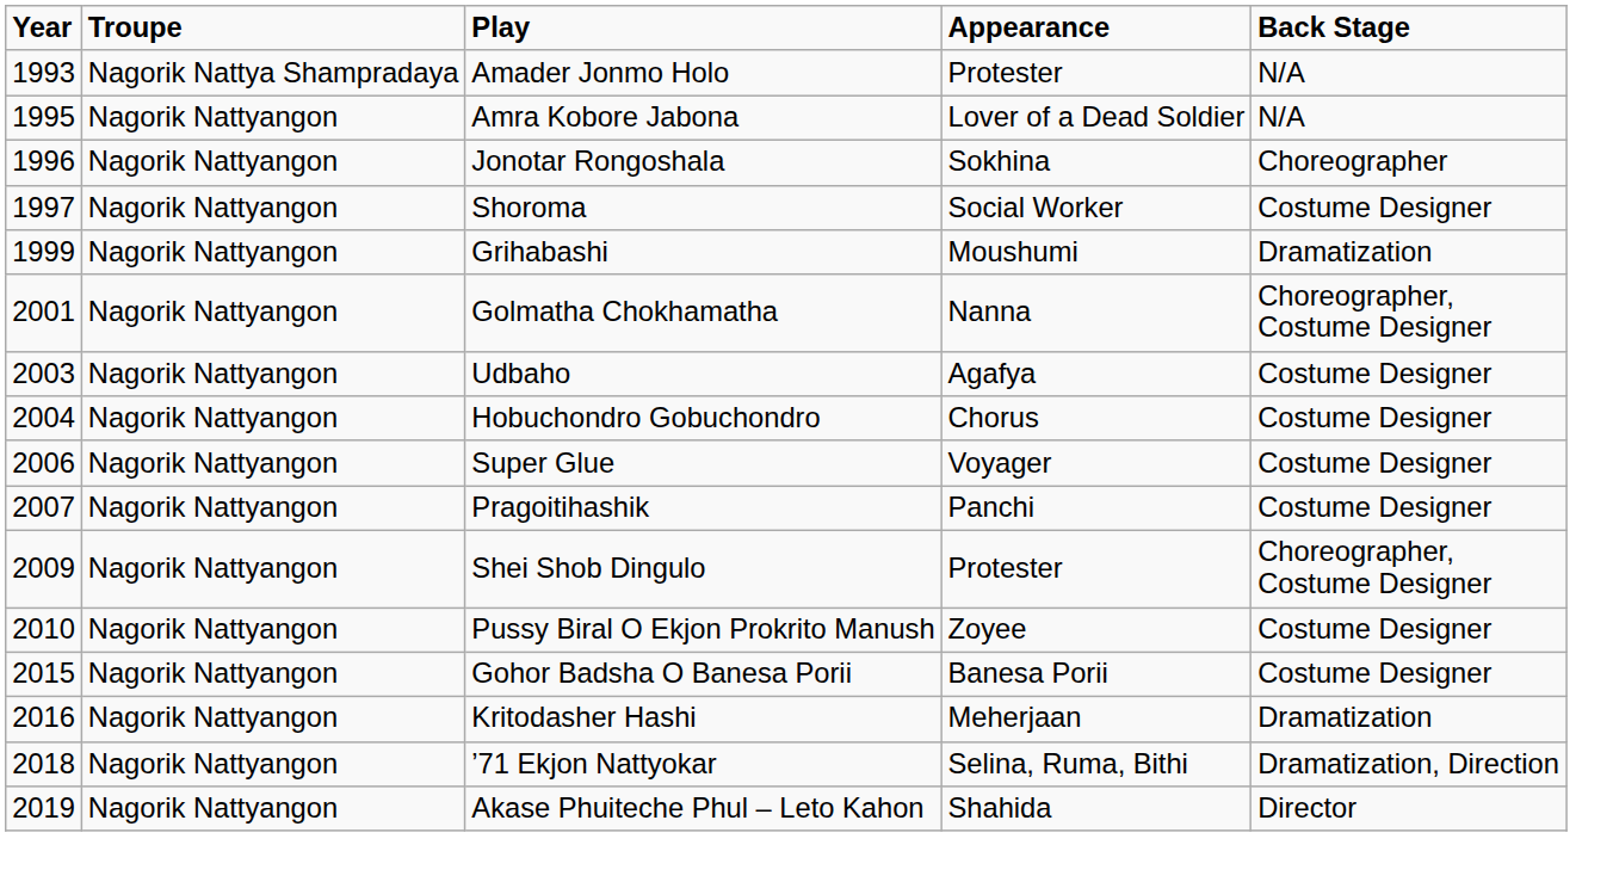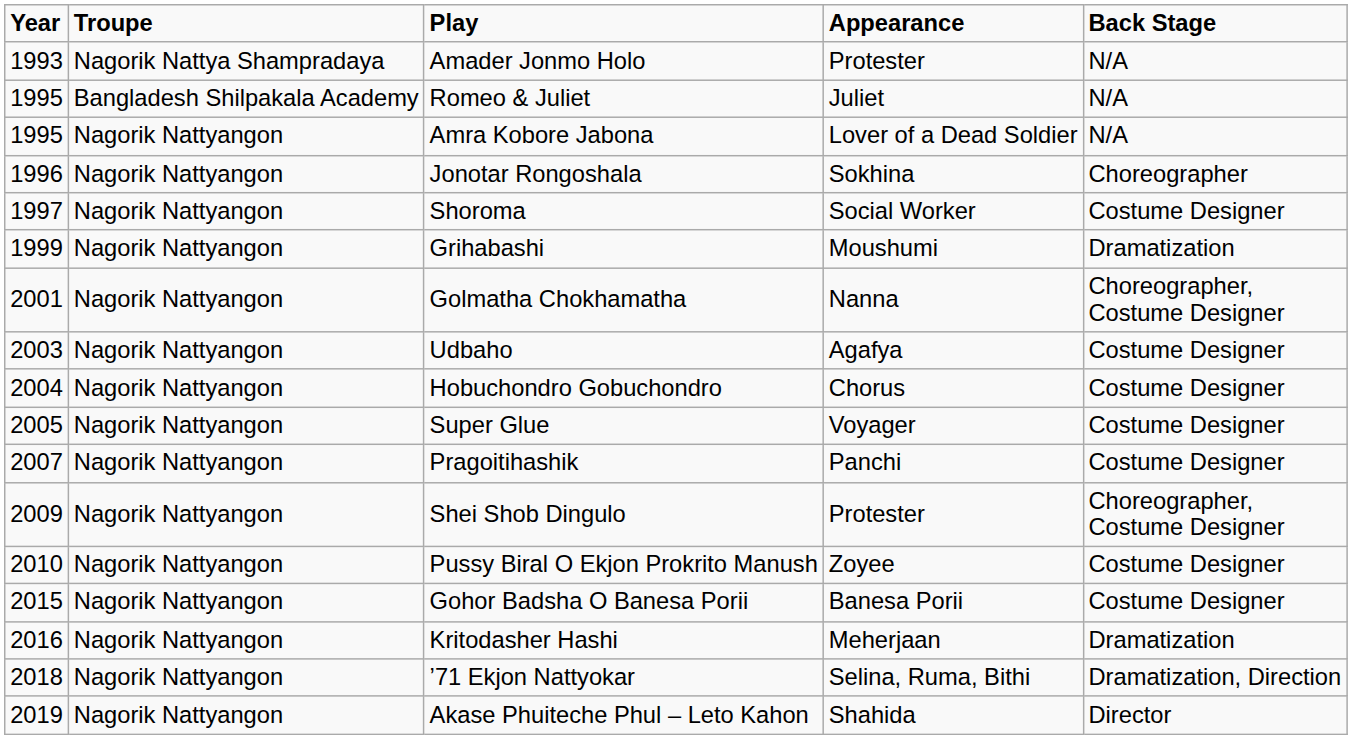 <table class="wikitable">
 <tr>
 <td><strong>Year</strong></td>
 <td><strong>Troupe</strong></td>
 <td><strong>Play</strong></td>
 <td><strong>Appearance</strong></td>
 <td><strong>Back Stage</strong></td>
 </tr>
 <tr>
 <td>1993</td>
 <td>Nagorik Nattya Shampradaya</td>
 <td>Amader Jonmo Holo</td>
 <td>Protester</td>
+<td>N/A</td>
+</tr>
+<tr>
+<td>1995</td>
+<td>Bangladesh Shilpakala Academy</td>
+<td>Romeo & Juliet</td>
+<td>Juliet</td>
 <td>N/A</td>
 </tr>
 <tr>
 <td>1995</td>
 <td>Nagorik Nattyangon</td>
 <td>Amra Kobore Jabona</td>
 <td>Lover of a Dead Soldier</td>
 <td>N/A</td>
 </tr>
 <tr>
 <td>1996</td>
 <td>Nagorik Nattyangon</td>
 <td>Jonotar Rongoshala</td>
 <td>Sokhina</td>
 <td>Choreographer</td>
 </tr>
 <tr>
 <td>1997</td>
 <td>Nagorik Nattyangon</td>
 <td>Shoroma</td>
 <td>Social Worker</td>
 <td>Costume Designer</td>
 </tr>
 <tr>
 <td>1999</td>
 <td>Nagorik Nattyangon</td>
 <td>Grihabashi</td>
 <td>Moushumi</td>
 <td>Dramatization</td>
 </tr>
 <tr>
 <td>2001</td>
 <td>Nagorik Nattyangon</td>
 <td>Golmatha Chokhamatha</td>
 <td>Nanna</td>
 <td>Choreographer,<br>Costume Designer</td>
 </tr>
 <tr>
 <td>2003</td>
 <td>Nagorik Nattyangon</td>
 <td>Udbaho</td>
 <td>Agafya</td>
 <td>Costume Designer</td>
 </tr>
 <tr>
 <td>2004</td>
 <td>Nagorik Nattyangon</td>
 <td>Hobuchondro Gobuchondro</td>
 <td>Chorus</td>
 <td>Costume Designer</td>
 </tr>
 <tr>
-<td>2006</td>
+<td>2005</td>
 <td>Nagorik Nattyangon</td>
 <td>Super Glue</td>
 <td>Voyager</td>
 <td>Costume Designer</td>
 </tr>
 <tr>
 <td>2007</td>
 <td>Nagorik Nattyangon</td>
 <td>Pragoitihashik</td>
 <td>Panchi</td>
 <td>Costume Designer</td>
 </tr>
 <tr>
 <td>2009</td>
 <td>Nagorik Nattyangon</td>
 <td>Shei Shob Dingulo</td>
 <td>Protester</td>
 <td>Choreographer,<br>Costume Designer</td>
 </tr>
 <tr>
 <td>2010</td>
 <td>Nagorik Nattyangon</td>
 <td>Pussy Biral O Ekjon Prokrito Manush</td>
 <td>Zoyee</td>
 <td>Costume Designer</td>
 </tr>
 <tr>
 <td>2015</td>
 <td>Nagorik Nattyangon</td>
 <td>Gohor Badsha O Banesa Porii</td>
 <td>Banesa Porii</td>
 <td>Costume Designer</td>
 </tr>
 <tr>
 <td>2016</td>
 <td>Nagorik Nattyangon</td>
 <td>Kritodasher Hashi</td>
 <td>Meherjaan</td>
 <td>Dramatization</td>
 </tr>
 <tr>
 <td>2018</td>
 <td>Nagorik Nattyangon</td>
 <td>’71 Ekjon Nattyokar</td>
 <td>Selina, Ruma, Bithi</td>
 <td>Dramatization, Direction</td>
 </tr>
 <tr>
 <td>2019</td>
 <td>Nagorik Nattyangon</td>
 <td>Akase Phuiteche Phul – Leto Kahon</td>
 <td>Shahida</td>
 <td>Director</td>
 </tr>
 </table>
